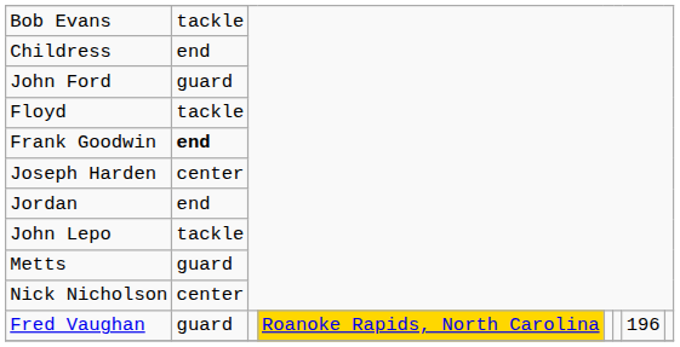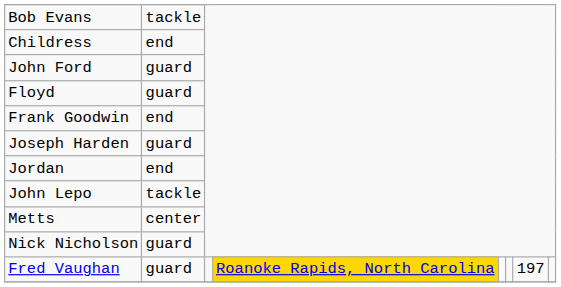 <table class="wikitable">
 <tr>
 </tr>
 <tr>
 <td>Bob Evans</td>
 <td>tackle</td>
 </tr>
 <tr>
 <td>Childress</td>
 <td>end</td>
 </tr>
 <tr>
 <td>John Ford</td>
 <td>guard</td>
 </tr>
 <tr>
 <td>Floyd</td>
-<td>tackle</td>
+<td>guard</td>
 </tr>
 <tr>
 <td>Frank Goodwin</td>
-<td><strong>end</strong></td>
+<td>end</td>
 </tr>
 <tr>
 <td>Joseph Harden</td>
-<td>center</td>
+<td>guard</td>
 </tr>
 <tr>
 <td>Jordan</td>
 <td>end</td>
 </tr>
 <tr>
 <td>John Lepo</td>
 <td>tackle</td>
 </tr>
 <tr>
 <td>Metts</td>
-<td>guard</td>
+<td>center</td>
 </tr>
 <tr>
 <td>Nick Nicholson</td>
-<td>center</td>
+<td>guard</td>
 </tr>
 <tr>
 <td><a href='#'>Fred Vaughan</a></td>
 <td>guard</td>
 <td></td>
 <td style="background: gold;"><a href='#'>Roanoke Rapids, North Carolina</a></td>
 <td></td>
 <td></td>
-<td>196</td>
+<td>197</td>
 <td></td>
 </tr>
 <tr>
 </tr>
 </table>
